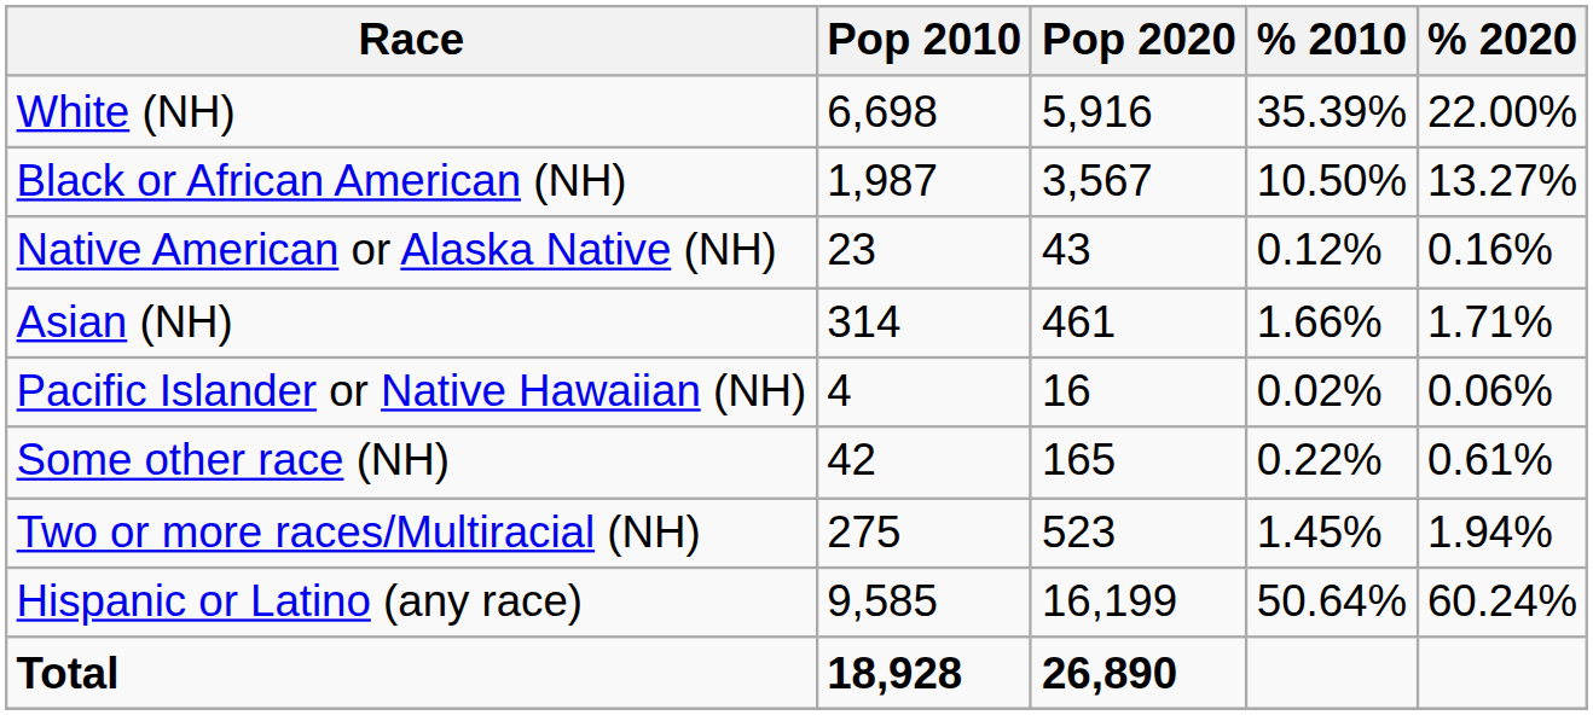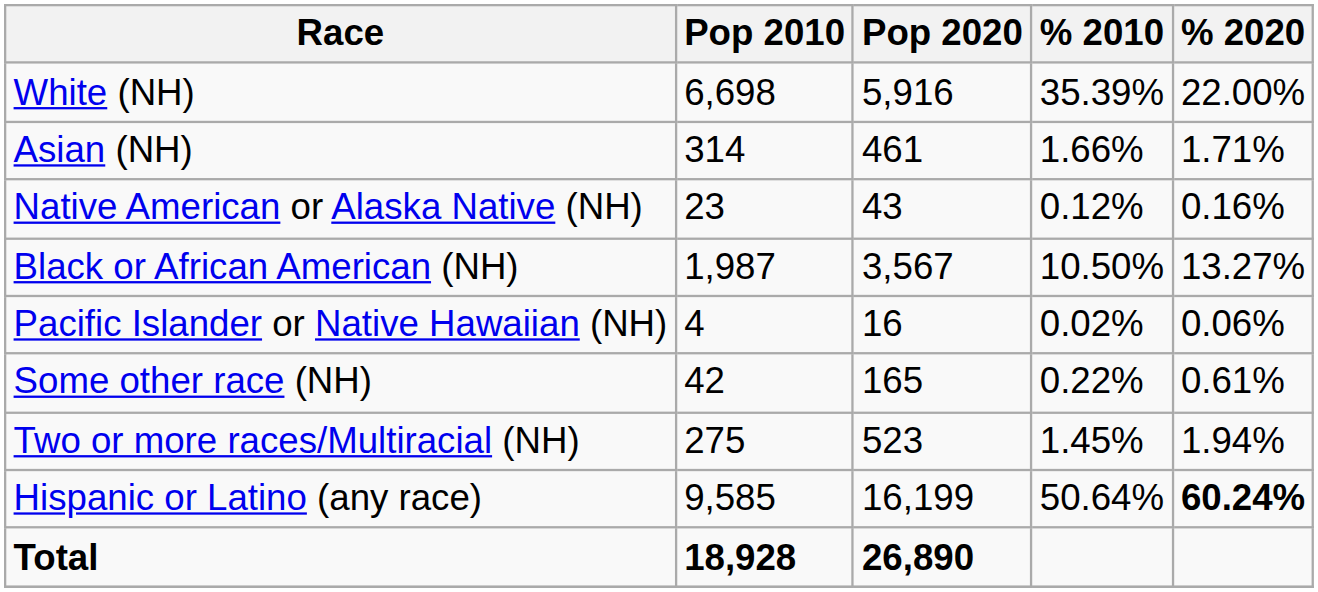 <table class="wikitable">
 <tr>
 <th>Race</th>
 <th>Pop 2010</th>
 <th>Pop 2020</th>
 <th>% 2010</th>
 <th>% 2020</th>
 </tr>
 <tr>
 <td><a href='#'>White</a> (NH)</td>
 <td>6,698</td>
 <td>5,916</td>
 <td>35.39%</td>
 <td>22.00%</td>
 </tr>
 <tr>
-<td><a href='#'>Black or African American</a> (NH)</td>
-<td>1,987</td>
-<td>3,567</td>
-<td>10.50%</td>
-<td>13.27%</td>
+<td><a href='#'>Asian</a> (NH)</td>
+<td>314</td>
+<td>461</td>
+<td>1.66%</td>
+<td>1.71%</td>
 </tr>
 <tr>
 <td><a href='#'>Native American</a> or <a href='#'>Alaska Native</a> (NH)</td>
 <td>23</td>
 <td>43</td>
 <td>0.12%</td>
 <td>0.16%</td>
 </tr>
 <tr>
-<td><a href='#'>Asian</a> (NH)</td>
-<td>314</td>
-<td>461</td>
-<td>1.66%</td>
-<td>1.71%</td>
+<td><a href='#'>Black or African American</a> (NH)</td>
+<td>1,987</td>
+<td>3,567</td>
+<td>10.50%</td>
+<td>13.27%</td>
 </tr>
 <tr>
 <td><a href='#'>Pacific Islander</a> or <a href='#'>Native Hawaiian</a> (NH)</td>
 <td>4</td>
 <td>16</td>
 <td>0.02%</td>
 <td>0.06%</td>
 </tr>
 <tr>
 <td><a href='#'>Some other race</a> (NH)</td>
 <td>42</td>
 <td>165</td>
 <td>0.22%</td>
 <td>0.61%</td>
 </tr>
 <tr>
 <td><a href='#'>Two or more races/Multiracial</a> (NH)</td>
 <td>275</td>
 <td>523</td>
 <td>1.45%</td>
 <td>1.94%</td>
 </tr>
 <tr>
 <td><a href='#'>Hispanic or Latino</a> (any race)</td>
 <td>9,585</td>
 <td>16,199</td>
 <td>50.64%</td>
-<td>60.24%</td>
+<td><strong>60.24%</strong></td>
 </tr>
 <tr>
 <td><strong>Total</strong></td>
 <td><strong>18,928</strong></td>
 <td><strong>26,890</strong></td>
 <td></td>
 <td></td>
 </tr>
 <tr>
 </tr>
 </table>
